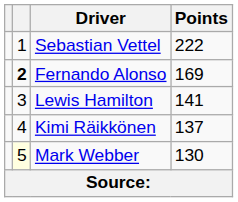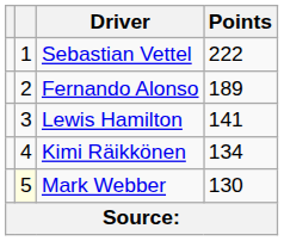 <table class="wikitable" style="font-size: 85%;">
 <tr>
 <th></th>
 <th></th>
 <th>Driver</th>
 <th>Points</th>
 </tr>
 <tr>
 <td align="left"></td>
 <td align="center">1</td>
 <td> <a href='#'>Sebastian Vettel</a></td>
 <td align="left">222</td>
 </tr>
 <tr>
 <td align="left"></td>
-<td align="center"><strong>2</strong></td>
+<td align="center">2</td>
 <td> <a href='#'>Fernando Alonso</a></td>
-<td align="left">169</td>
+<td align="left">189</td>
 </tr>
 <tr>
 <td align="left"></td>
 <td align="center">3</td>
 <td> <a href='#'>Lewis Hamilton</a></td>
 <td align="left">141</td>
 </tr>
 <tr>
 <td align="left"></td>
 <td align="center">4</td>
 <td> <a href='#'>Kimi Räikkönen</a></td>
-<td align="left">137</td>
+<td align="left">134</td>
 </tr>
 <tr>
 <td align="left"></td>
 <td align="center" style="background: lightyellow;">5</td>
 <td> <a href='#'>Mark Webber</a></td>
 <td align="left">130</td>
 </tr>
 <tr>
 <th colspan=4>Source:</th>
 </tr>
 </table>
